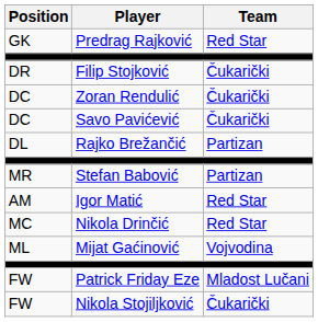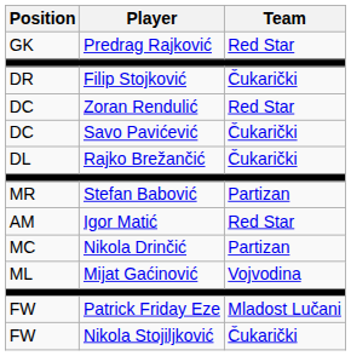 <table class="wikitable">
 <tr>
 <th>Position</th>
 <th>Player</th>
 <th>Team</th>
 </tr>
 <tr>
 <td>GK</td>
 <td> <a href='#'>Predrag Rajković</a></td>
 <td><a href='#'>Red Star</a></td>
 </tr>
 <tr>
 <td colspan=3 style="background: black"></td>
 </tr>
 <tr>
 <td>DR</td>
 <td> <a href='#'>Filip Stojković</a></td>
 <td><a href='#'>Čukarički</a></td>
 </tr>
 <tr>
 <td>DC</td>
 <td> <a href='#'>Zoran Rendulić</a></td>
-<td><a href='#'>Čukarički</a></td>
+<td><a href='#'>Red Star</a></td>
 </tr>
 <tr>
 <td>DC</td>
 <td> <a href='#'>Savo Pavićević</a></td>
 <td><a href='#'>Čukarički</a></td>
 </tr>
 <tr>
 <td>DL</td>
 <td> <a href='#'>Rajko Brežančić</a></td>
-<td><a href='#'>Partizan</a></td>
+<td><a href='#'>Čukarički</a></td>
 </tr>
 <tr>
 <td colspan=3 style="background: black"></td>
 </tr>
 <tr>
 <td>MR</td>
 <td> <a href='#'>Stefan Babović</a></td>
 <td><a href='#'>Partizan</a></td>
 </tr>
 <tr>
 <td>AM</td>
 <td> <a href='#'>Igor Matić</a></td>
 <td><a href='#'>Red Star</a></td>
 </tr>
 <tr>
 <td>MC</td>
 <td> <a href='#'>Nikola Drinčić</a></td>
-<td><a href='#'>Red Star</a></td>
+<td><a href='#'>Partizan</a></td>
 </tr>
 <tr>
 <td>ML</td>
 <td> <a href='#'>Mijat Gaćinović</a></td>
 <td><a href='#'>Vojvodina</a></td>
 </tr>
 <tr>
 <td colspan=3 style="background: black"></td>
 </tr>
 <tr>
 <td>FW</td>
 <td> <a href='#'>Patrick Friday Eze</a></td>
 <td><a href='#'>Mladost Lučani</a></td>
 </tr>
 <tr>
 <td>FW</td>
 <td> <a href='#'>Nikola Stojiljković</a></td>
 <td><a href='#'>Čukarički</a></td>
 </tr>
 </table>
